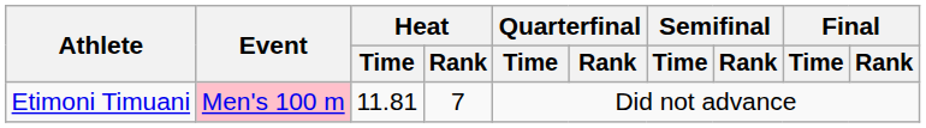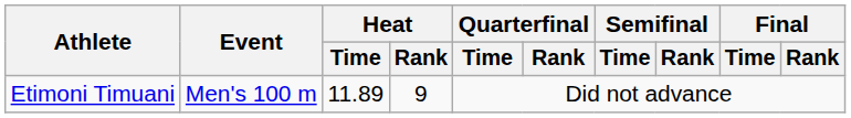 <table class=wikitable style="font-size:90%">
 <tr>
 <th rowspan="2">Athlete</th>
 <th rowspan="2">Event</th>
 <th colspan="2">Heat</th>
 <th colspan="2">Quarterfinal</th>
 <th colspan="2">Semifinal</th>
 <th colspan="2">Final</th>
 </tr>
 <tr style="font-size:95%">
 <th>Time</th>
 <th>Rank</th>
 <th>Time</th>
 <th>Rank</th>
 <th>Time</th>
 <th>Rank</th>
 <th>Time</th>
 <th>Rank</th>
 </tr>
 <tr align=center>
 <td align=left><a href='#'>Etimoni Timuani</a></td>
-<td align=left style="background: pink;"><a href='#'>Men's 100 m</a></td>
-<td>11.81</td>
-<td>7</td>
+<td align=left><a href='#'>Men's 100 m</a></td>
+<td>11.89</td>
+<td>9</td>
 <td colspan=6>Did not advance</td>
 </tr>
 </table>
